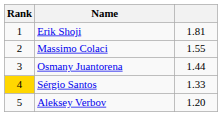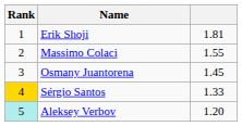 <table class="wikitable" style="text-align:center; font-size:90%">
 <tr>
 <th width=30>Rank</th>
 <th width=180>Name</th>
 <th width=50></th>
 </tr>
 <tr>
 <td>1</td>
 <td style="text-align:left"> <a href='#'>Erik Shoji</a></td>
 <td>1.81</td>
 </tr>
 <tr>
 <td>2</td>
 <td style="text-align:left"> <a href='#'>Massimo Colaci</a></td>
 <td>1.55</td>
 </tr>
 <tr>
 <td>3</td>
 <td style="text-align:left"> <a href='#'>Osmany Juantorena</a></td>
-<td>1.44</td>
+<td>1.45</td>
 </tr>
 <tr>
 <td style="background: gold;">4</td>
 <td style="text-align:left"> <a href='#'>Sérgio Santos</a></td>
 <td>1.33</td>
 </tr>
 <tr>
-<td>5</td>
+<td style="background: paleturquoise;">5</td>
 <td style="text-align:left"> <a href='#'>Aleksey Verbov</a></td>
 <td>1.20</td>
 </tr>
 </table>
